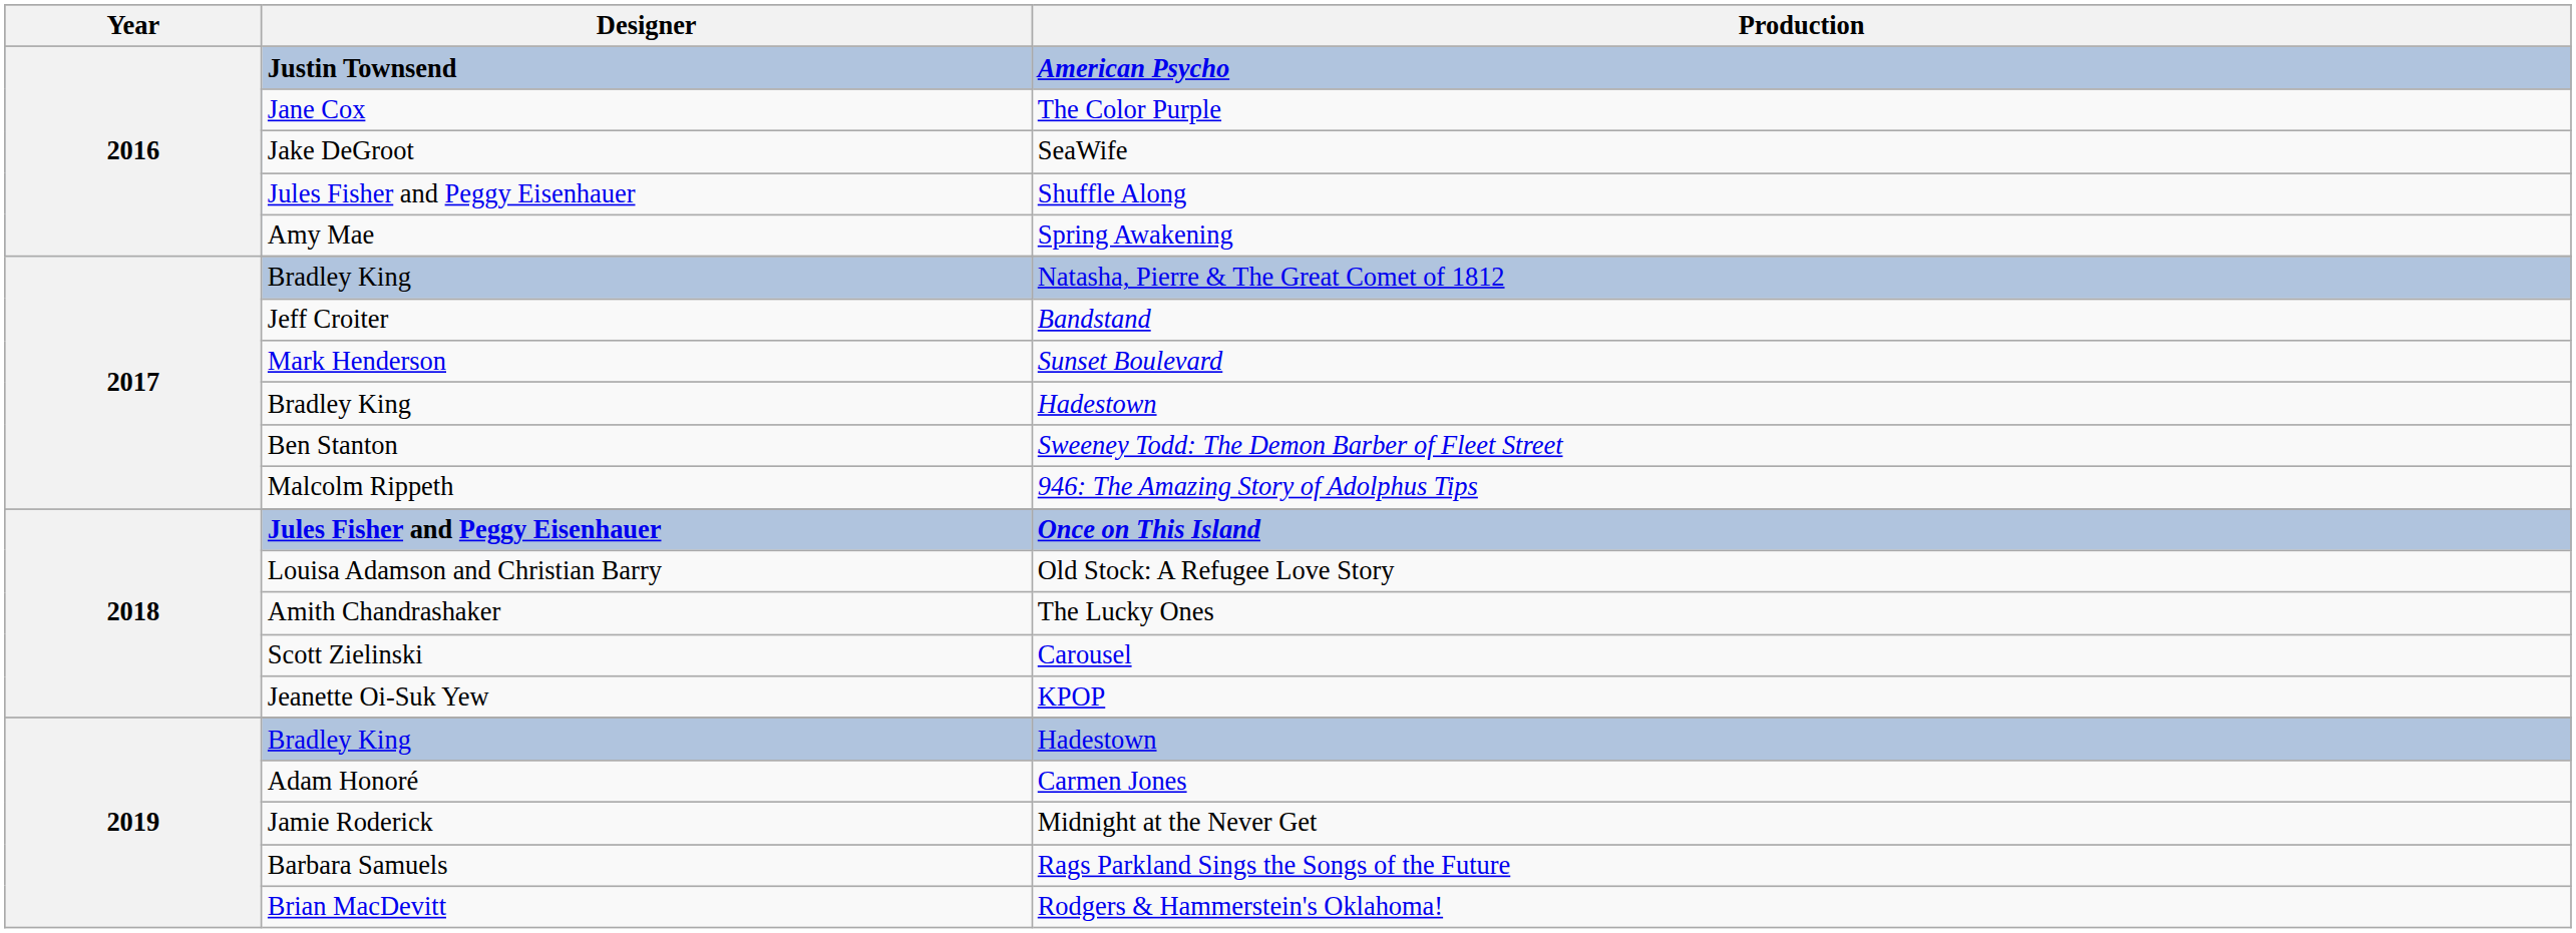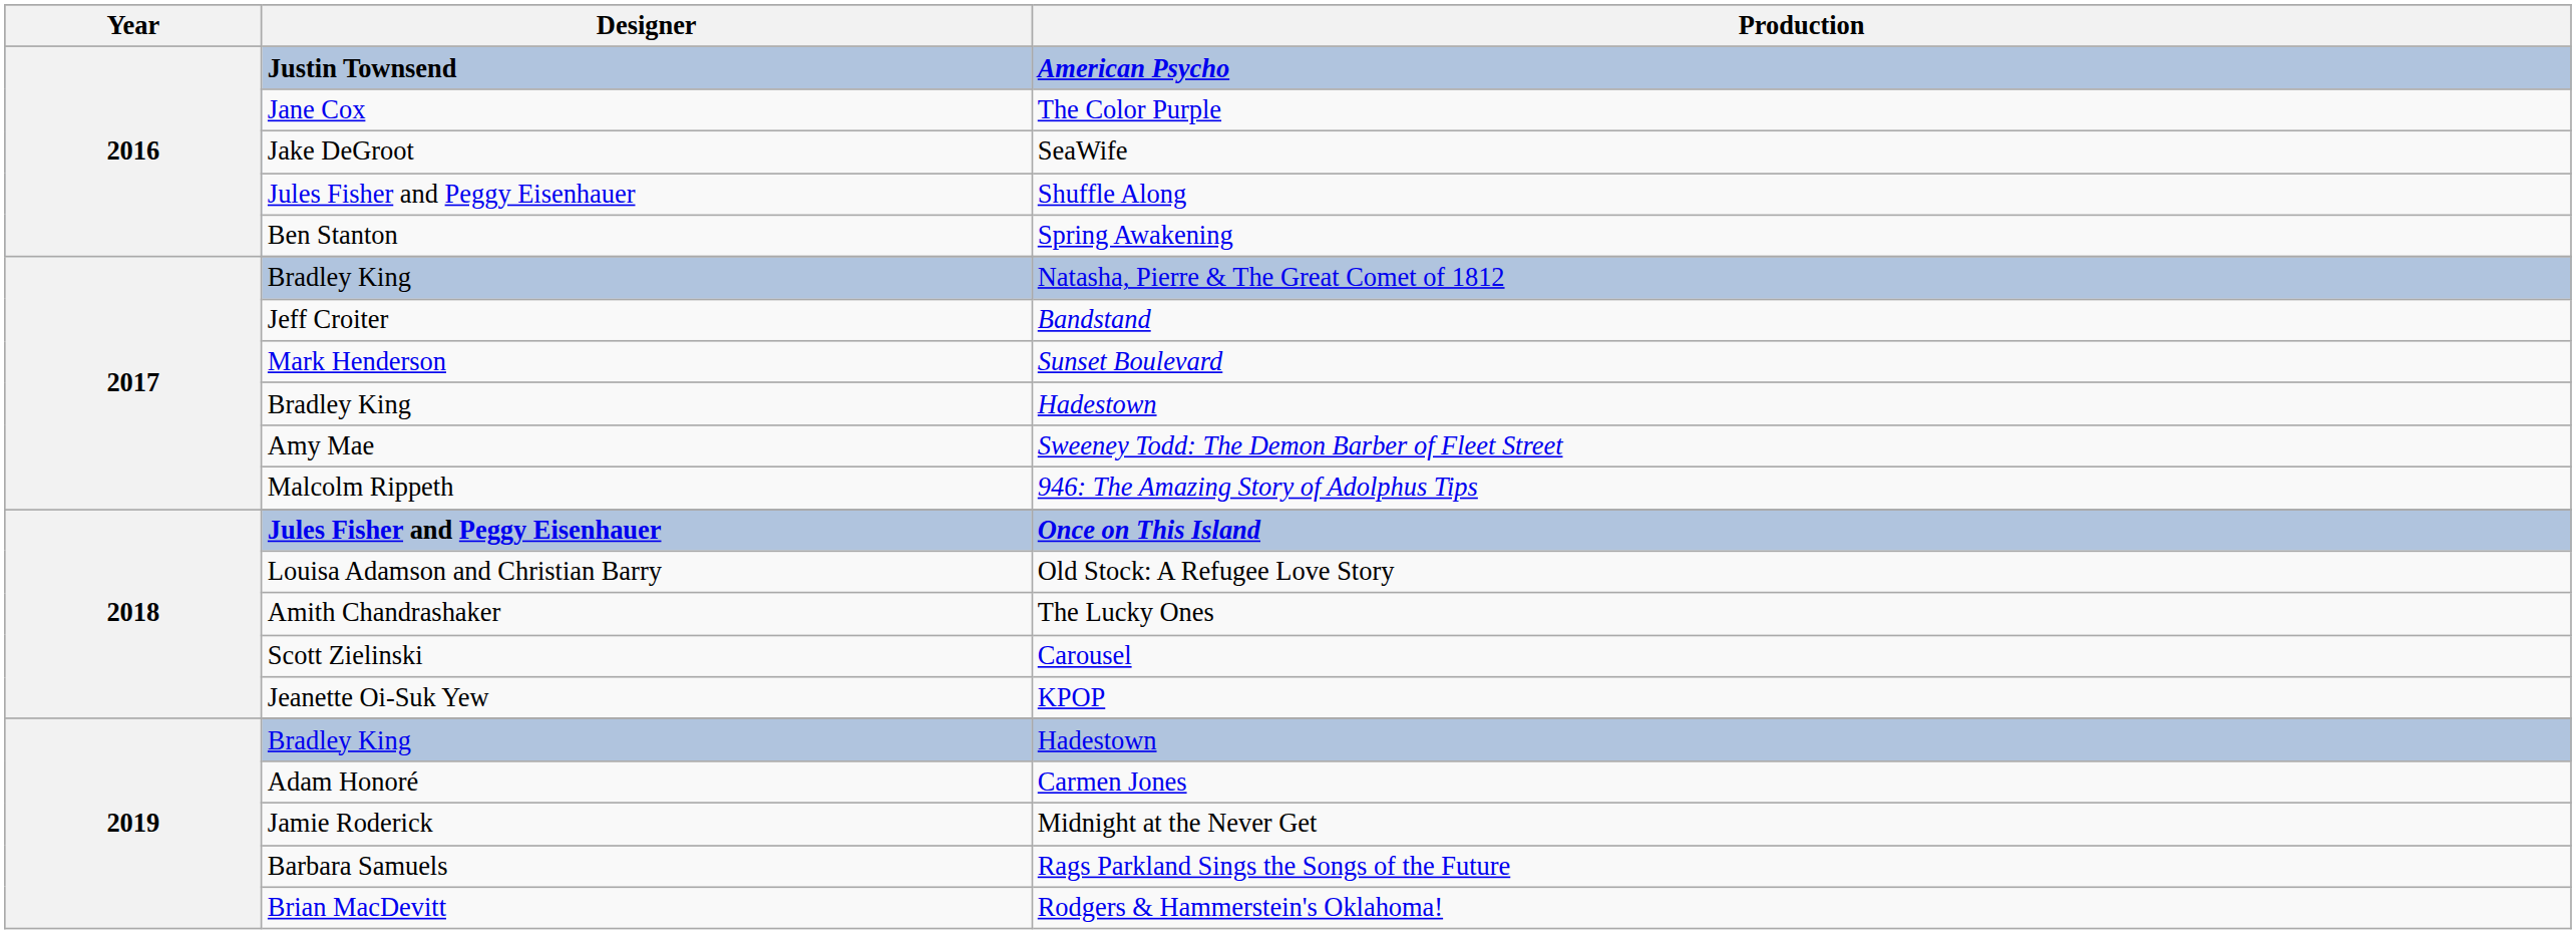 <table class="wikitable" style="width:98%;">
 <tr style="background:#bebebe;">
 <th style="width:10%;">Year</th>
 <th style="width:30%;">Designer</th>
 <th style="width:60%;">Production</th>
 </tr>
 <tr style="background:#B0C4DE">
 <th rowspan="5">2016</th>
 <td><strong>Justin Townsend</strong></td>
 <td><strong><em><a href='#'>American Psycho</a><em> <strong></td>
 </tr>
 <tr>
 <td><a href='#'>Jane Cox</a></td>
 <td></em><a href='#'>The Color Purple</a><em></td>
 </tr>
 <tr>
 <td>Jake DeGroot</td>
 <td></em>SeaWife<em></td>
 </tr>
 <tr>
 <td><a href='#'>Jules Fisher</a> and <a href='#'>Peggy Eisenhauer</a></td>
 <td></em><a href='#'>Shuffle Along</a><em></td>
 </tr>
 <tr>
-<td>Amy Mae</td>
+<td>Ben Stanton</td>
 <td></em><a href='#'>Spring Awakening</a><em></td>
 </tr>
 <tr>
 <th rowspan="7">2017</th>
 </tr>
 <tr style="background:#B0C4DE">
 <td></strong>Bradley King<strong></td>
 <td></em></strong><a href='#'>Natasha, Pierre & The Great Comet of 1812</a></em> </strong></td>
 </tr>
 <tr>
 <td>Jeff Croiter</td>
 <td><a href='#'><em>Bandstand</em></a></td>
 </tr>
 <tr>
 <td><a href='#'>Mark Henderson</a></td>
 <td><a href='#'><em>Sunset Boulevard</em></a></td>
 </tr>
 <tr>
 <td>Bradley King</td>
 <td><a href='#'><em>Hadestown</em></a></td>
 </tr>
 <tr>
-<td>Ben Stanton</td>
+<td>Amy Mae</td>
 <td><em><a href='#'>Sweeney Todd: The Demon Barber of Fleet Street</a></em></td>
 </tr>
 <tr>
 <td>Malcolm Rippeth</td>
 <td><em><a href='#'>946: The Amazing Story of Adolphus Tips</a></em></td>
 </tr>
 <tr>
 <th rowspan="6">2018</th>
 </tr>
 <tr style="background:#B0C4DE">
 <td><strong><a href='#'>Jules Fisher</a> and <a href='#'>Peggy Eisenhauer</a></strong></td>
 <td><strong><em><a href='#'>Once on This Island</a><em> <strong></td>
 </tr>
 <tr>
 <td>Louisa Adamson and Christian Barry</td>
 <td></em>Old Stock: A Refugee Love Story<em></td>
 </tr>
 <tr>
 <td>Amith Chandrashaker</td>
 <td>The Lucky Ones</td>
 </tr>
 <tr>
 <td>Scott Zielinski</td>
 <td></em><a href='#'>Carousel</a><em></td>
 </tr>
 <tr>
 <td>Jeanette Oi-Suk Yew</td>
 <td></em><a href='#'>KPOP</a><em></td>
 </tr>
 <tr>
 <th rowspan="6">2019</th>
 </tr>
 <tr style="background:#B0C4DE">
 <td></strong><a href='#'>Bradley King</a><strong></td>
 <td></em></strong><a href='#'>Hadestown</a><strong><em></td>
 </tr>
 <tr>
 <td>Adam Honoré</td>
 <td></em><a href='#'>Carmen Jones</a><em></td>
 </tr>
 <tr>
 <td>Jamie Roderick</td>
 <td></em>Midnight at the Never Get<em></td>
 </tr>
 <tr>
 <td>Barbara Samuels</td>
 <td></em><a href='#'>Rags Parkland Sings the Songs of the Future</a><em></td>
 </tr>
 <tr>
 <td><a href='#'>Brian MacDevitt</a></td>
 <td></em><a href='#'>Rodgers & Hammerstein's Oklahoma!</a><em></td>
 </tr>
 </table>
